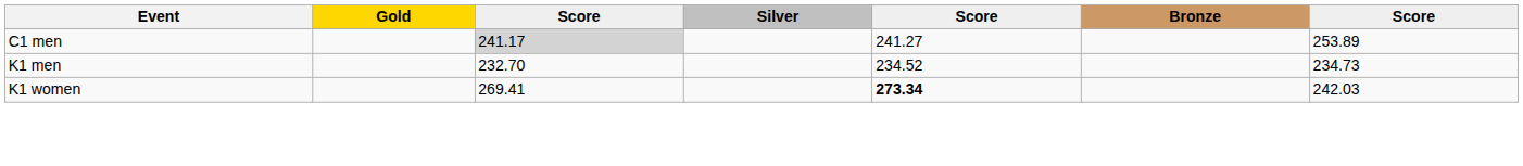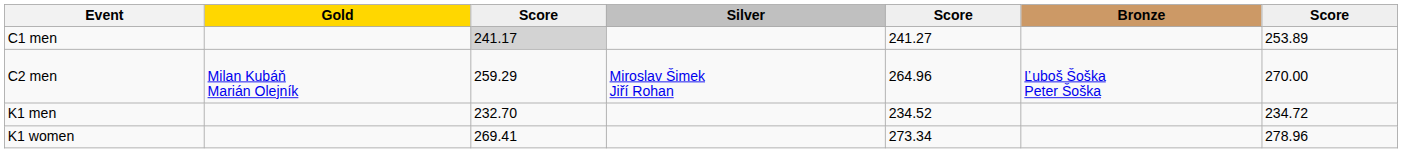 <table class="wikitable" width=100%>
 <tr>
 <th>Event</th>
 <td align=center bgcolor="gold"><strong>Gold</strong></td>
 <td align=center bgcolor="EFEFEF"><strong>Score</strong></td>
 <td align=center bgcolor="silver"><strong>Silver</strong></td>
 <td align=center bgcolor="EFEFEF"><strong>Score</strong></td>
 <td align=center bgcolor="CC9966"><strong>Bronze</strong></td>
 <td align=center bgcolor="EFEFEF"><strong>Score</strong></td>
 </tr>
 <tr>
 <td>C1 men</td>
 <td></td>
 <td style="background: lightgrey;">241.17</td>
 <td></td>
 <td>241.27</td>
 <td></td>
 <td>253.89</td>
 </tr>
 <tr>
+<td>C2 men</td>
+<td><br><a href='#'>Milan Kubáň</a><br><a href='#'>Marián Olejník</a></td>
+<td>259.29</td>
+<td><br><a href='#'>Miroslav Šimek</a><br><a href='#'>Jiří Rohan</a></td>
+<td>264.96</td>
+<td><br><a href='#'>Ľuboš Šoška</a><br><a href='#'>Peter Šoška</a></td>
+<td>270.00</td>
+</tr>
+<tr>
 <td>K1 men</td>
 <td></td>
 <td>232.70</td>
 <td></td>
 <td>234.52</td>
 <td></td>
-<td>234.73</td>
+<td>234.72</td>
 </tr>
 <tr>
 <td>K1 women</td>
 <td></td>
 <td>269.41</td>
 <td></td>
-<td><strong>273.34</strong></td>
+<td>273.34</td>
 <td></td>
-<td>242.03</td>
+<td>278.96</td>
 </tr>
 </table>
